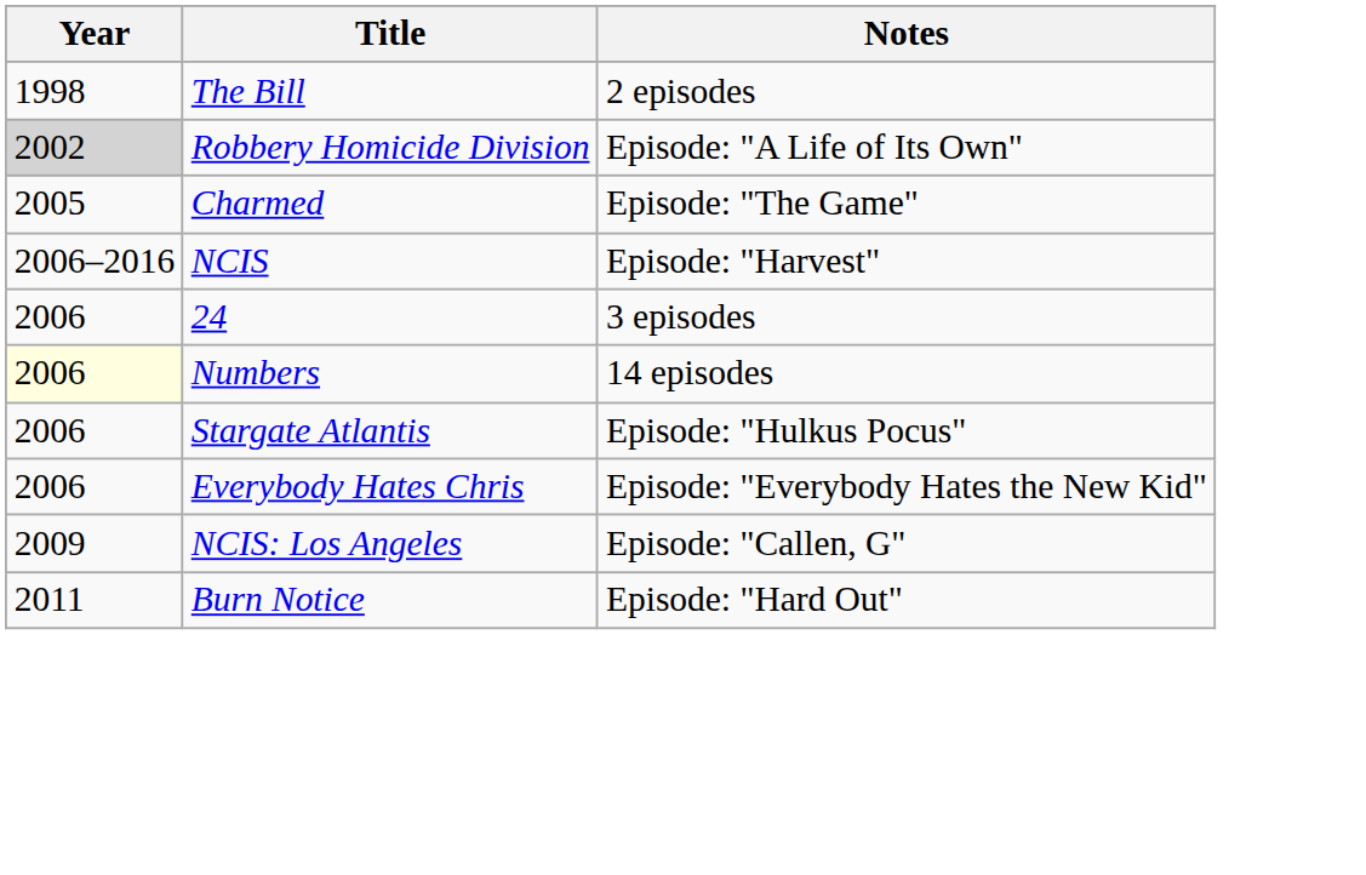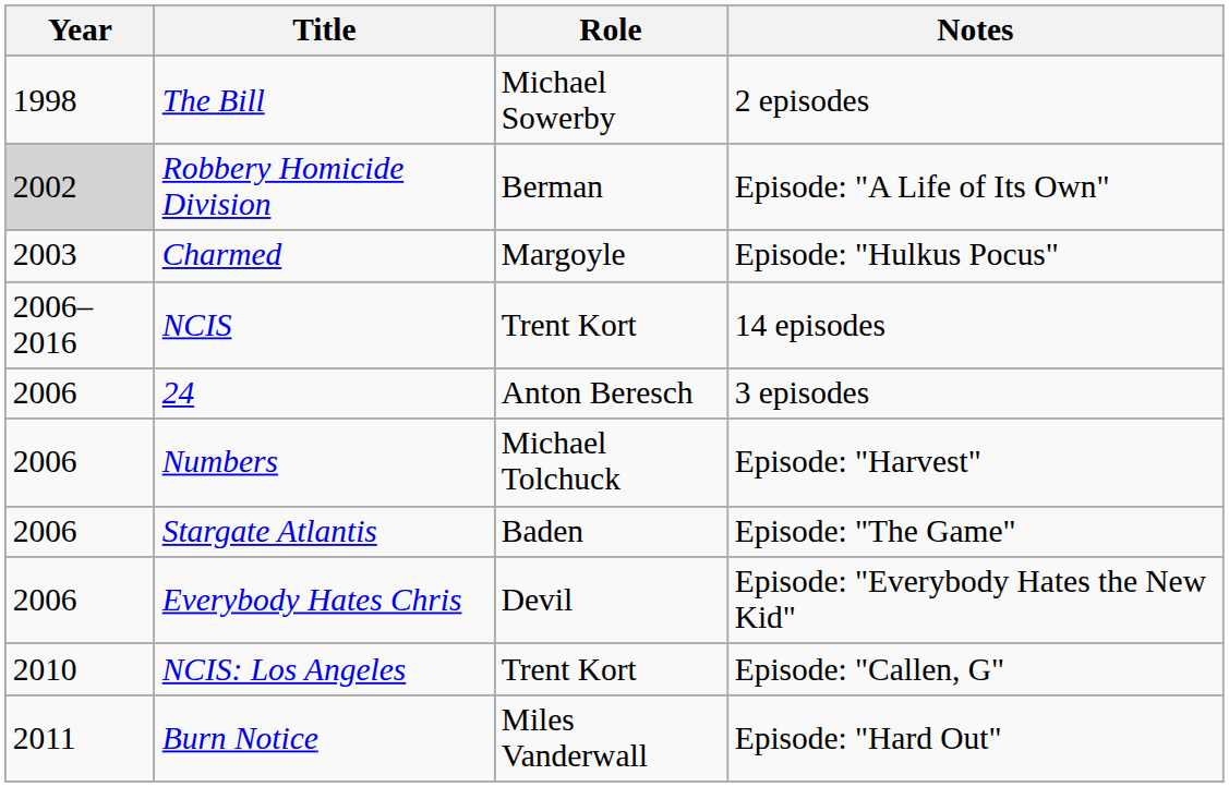 <table class="wikitable sortable">
 <tr>
 <th>Year</th>
 <th>Title</th>
+<th>Role</th>
 <th>Notes</th>
 </tr>
 <tr>
 <td>1998</td>
 <td><em><a href='#'>The Bill</a></em></td>
+<td>Michael Sowerby</td>
 <td>2 episodes</td>
 </tr>
 <tr>
 <td style="background: lightgrey;">2002</td>
 <td><em><a href='#'>Robbery Homicide Division</a></em></td>
+<td>Berman</td>
 <td>Episode: "A Life of Its Own"</td>
 </tr>
 <tr>
-<td>2005</td>
+<td>2003</td>
 <td><em><a href='#'>Charmed</a></em></td>
-<td>Episode: "The Game"</td>
+<td>Margoyle</td>
+<td>Episode: "Hulkus Pocus"</td>
 </tr>
 <tr>
 <td>2006–2016</td>
 <td><em><a href='#'>NCIS</a></em></td>
+<td>Trent Kort</td>
+<td>14 episodes</td>
+</tr>
+<tr>
+<td>2006</td>
+<td><em><a href='#'>24</a></em></td>
+<td>Anton Beresch</td>
+<td>3 episodes</td>
+</tr>
+<tr>
+<td>2006</td>
+<td><em><a href='#'>Numbers</a></em></td>
+<td>Michael Tolchuck</td>
 <td>Episode: "Harvest"</td>
 </tr>
 <tr>
 <td>2006</td>
-<td><em><a href='#'>24</a></em></td>
-<td>3 episodes</td>
-</tr>
-<tr>
-<td style="background: lightyellow;">2006</td>
-<td><em><a href='#'>Numbers</a></em></td>
-<td>14 episodes</td>
-</tr>
-<tr>
-<td>2006</td>
 <td><em><a href='#'>Stargate Atlantis</a></em></td>
-<td>Episode: "Hulkus Pocus"</td>
+<td>Baden</td>
+<td>Episode: "The Game"</td>
 </tr>
 <tr>
 <td>2006</td>
 <td><em><a href='#'>Everybody Hates Chris</a></em></td>
+<td>Devil</td>
 <td>Episode: "Everybody Hates the New Kid"</td>
 </tr>
 <tr>
-<td>2009</td>
+<td>2010</td>
 <td><em><a href='#'>NCIS: Los Angeles</a></em></td>
+<td>Trent Kort</td>
 <td>Episode: "Callen, G"</td>
 </tr>
 <tr>
 <td>2011</td>
 <td><em><a href='#'>Burn Notice</a></em></td>
+<td>Miles Vanderwall</td>
 <td>Episode: "Hard Out"</td>
 </tr>
 </table>
